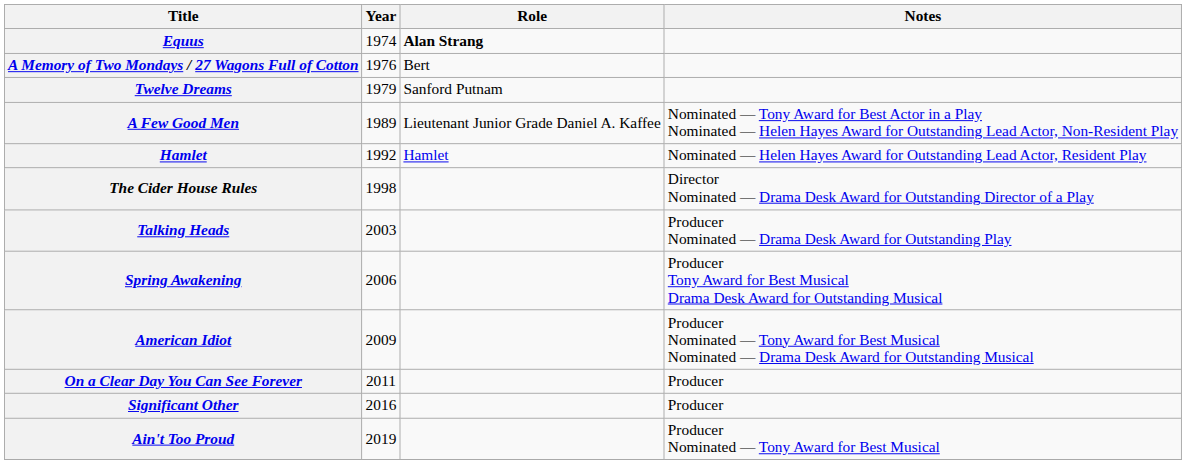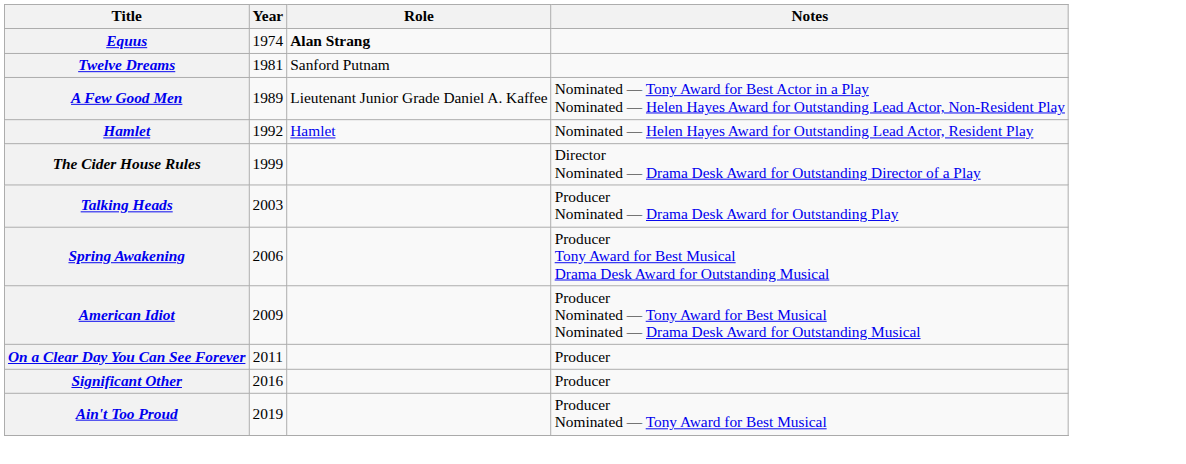 <table class="wikitable sortable plainrowheaders">
 <tr>
 <th scope="col">Title</th>
 <th scope="col">Year</th>
 <th scope="col">Role</th>
 <th scope="col" class="unsortable">Notes</th>
 </tr>
 <tr>
 <th scope="row"><em><a href='#'>Equus</a></em></th>
 <td style="text-align:center;">1974</td>
 <td><strong>Alan Strang</strong></td>
 <td></td>
 </tr>
 <tr>
-<th scope="row"><em><a href='#'>A Memory of Two Mondays</a> / <a href='#'>27 Wagons Full of Cotton</a></em></th>
-<td style="text-align:center;">1976</td>
-<td>Bert</td>
-<td></td>
-</tr>
-<tr>
 <th scope="row"><em><a href='#'>Twelve Dreams</a></em></th>
-<td style="text-align:center;">1979</td>
+<td style="text-align:center;">1981</td>
 <td>Sanford Putnam</td>
 <td></td>
 </tr>
 <tr>
 <th scope="row"><em><a href='#'>A Few Good Men</a></em></th>
 <td style="text-align:center;">1989</td>
 <td>Lieutenant Junior Grade Daniel A. Kaffee</td>
 <td>Nominated — <a href='#'>Tony Award for Best Actor in a Play</a><br>Nominated — <a href='#'>Helen Hayes Award for Outstanding Lead Actor, Non-Resident Play</a></td>
 </tr>
 <tr>
 <th scope="row"><em><a href='#'>Hamlet</a></em></th>
 <td style="text-align:center;">1992</td>
 <td><a href='#'>Hamlet</a></td>
 <td>Nominated — <a href='#'>Helen Hayes Award for Outstanding Lead Actor, Resident Play</a></td>
 </tr>
 <tr>
 <th scope="row"><em>The Cider House Rules</em></th>
-<td style="text-align:center;">1998</td>
+<td style="text-align:center;">1999</td>
 <td></td>
 <td>Director<br>Nominated — <a href='#'>Drama Desk Award for Outstanding Director of a Play</a></td>
 </tr>
 <tr>
 <th scope="row"><em><a href='#'>Talking Heads</a></em></th>
 <td style="text-align:center;">2003</td>
 <td></td>
 <td>Producer<br>Nominated — <a href='#'>Drama Desk Award for Outstanding Play</a></td>
 </tr>
 <tr>
 <th scope="row"><em><a href='#'>Spring Awakening</a></em></th>
 <td style="text-align:center;">2006</td>
 <td></td>
 <td>Producer<br><a href='#'>Tony Award for Best Musical</a><br><a href='#'>Drama Desk Award for Outstanding Musical</a></td>
 </tr>
 <tr>
 <th scope="row"><em><a href='#'>American Idiot</a></em></th>
 <td style="text-align:center;">2009</td>
 <td></td>
 <td>Producer<br>Nominated — <a href='#'>Tony Award for Best Musical</a><br>Nominated — <a href='#'>Drama Desk Award for Outstanding Musical</a></td>
 </tr>
 <tr>
 <th scope="row"><em><a href='#'>On a Clear Day You Can See Forever</a></em></th>
 <td style="text-align:center;">2011</td>
 <td></td>
 <td>Producer</td>
 </tr>
 <tr>
 <th scope="row"><em><a href='#'>Significant Other</a></em></th>
 <td style="text-align:center;">2016</td>
 <td></td>
 <td>Producer</td>
 </tr>
 <tr>
 <th scope="row"><em><a href='#'>Ain't Too Proud</a></em></th>
 <td style="text-align:center;">2019</td>
 <td></td>
 <td>Producer<br>Nominated — <a href='#'>Tony Award for Best Musical</a></td>
 </tr>
 <tr>
 </tr>
 </table>
